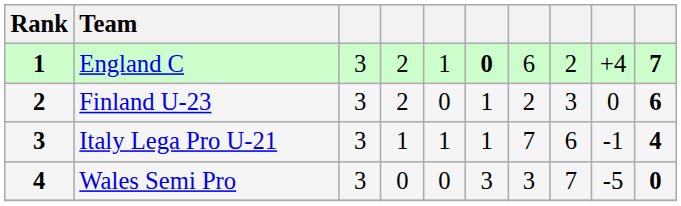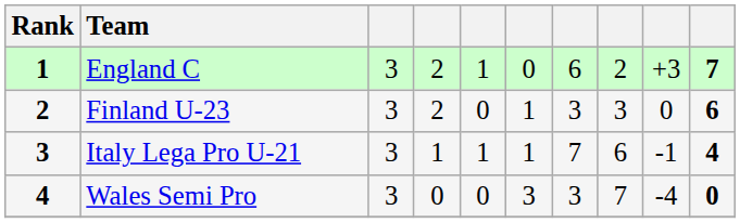 <table class="wikitable" style="text-align:center">
 <tr>
 <th width=30>Rank</th>
 <th width=165 style="text-align:left;">Team</th>
 <th width=20></th>
 <th width=20></th>
 <th width=20></th>
 <th width=20></th>
 <th width=20></th>
 <th width=20></th>
 <th width=20></th>
 <th width=20></th>
 </tr>
 <tr align=center style="background:#ccffcc;">
 <td><strong>1</strong></td>
 <td style="text-align:left;"> <a href='#'>England C</a></td>
 <td>3</td>
 <td>2</td>
 <td>1</td>
-<td><strong>0</strong></td>
+<td>0</td>
 <td>6</td>
 <td>2</td>
-<td>+4</td>
+<td>+3</td>
 <td><strong>7</strong></td>
 </tr>
 <tr align=center style="background:#f5f5f5;">
 <td><strong>2</strong></td>
 <td style="text-align:left;"> <a href='#'>Finland U-23</a></td>
 <td>3</td>
 <td>2</td>
 <td>0</td>
 <td>1</td>
-<td>2</td>
+<td>3</td>
 <td>3</td>
 <td>0</td>
 <td><strong>6</strong></td>
 </tr>
 <tr align=center style="background:#f5f5f5;">
 <td><strong>3</strong></td>
 <td style="text-align:left;"> <a href='#'>Italy Lega Pro U-21</a></td>
 <td>3</td>
 <td>1</td>
 <td>1</td>
 <td>1</td>
 <td>7</td>
 <td>6</td>
 <td>-1</td>
 <td><strong>4</strong></td>
 </tr>
 <tr align=center style="background:#f5f5f5;">
 <td><strong>4</strong></td>
 <td style="text-align:left;"> <a href='#'>Wales Semi Pro</a></td>
 <td>3</td>
 <td>0</td>
 <td>0</td>
 <td>3</td>
 <td>3</td>
 <td>7</td>
-<td>-5</td>
+<td>-4</td>
 <td><strong>0</strong></td>
 </tr>
 <tr>
 </tr>
 </table>
